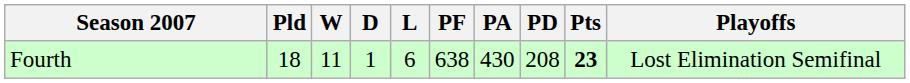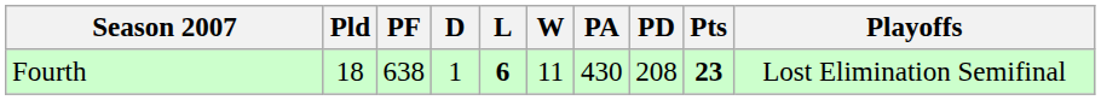 <table class="wikitable" style="text-align:center;">
 <tr>
 <th width=175>Season 2007</th>
 <th width=20 abbr="Played">Pld</th>
-<th width=20 abbr="Won">W</th>
+<th width=20 abbr="Points for">PF</th>
 <th width=20 abbr="Drawn">D</th>
 <th width=20 abbr="Lost">L</th>
-<th width=20 abbr="Points for">PF</th>
+<th width=20 abbr="Won">W</th>
 <th width=20 abbr="Points against">PA</th>
 <th width=20 abbr="Points difference">PD</th>
 <th width=20 abbr="Points">Pts</th>
 <th width=200 abbr="Playoff">Playoffs</th>
 </tr>
 <tr style="background: #ccffcc;">
 <td style="text-align:left;">Fourth</td>
 <td>18</td>
+<td>638</td>
+<td>1</td>
+<td><strong>6</strong></td>
 <td>11</td>
-<td>1</td>
-<td>6</td>
-<td>638</td>
 <td>430</td>
 <td>208</td>
 <td><strong>23</strong></td>
 <td>Lost Elimination Semifinal</td>
 </tr>
 </table>
